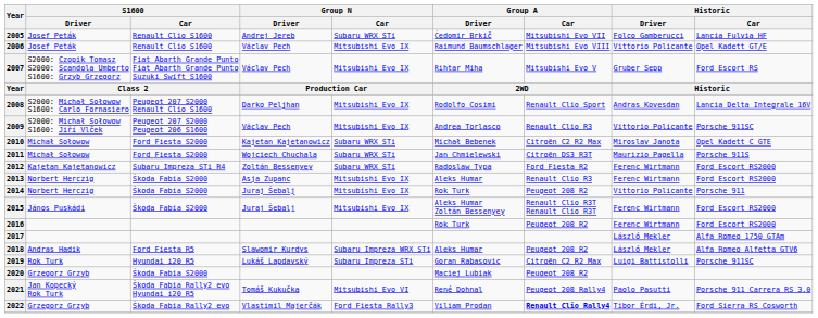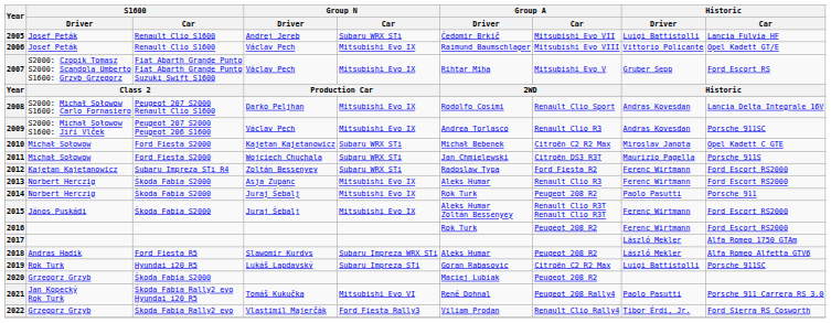 <table class="wikitable" style="font-size: 85%">
 <tr>
 <th rowspan=2>Year</th>
 <th colspan=2>S1600</th>
 <th colspan=2>Group N</th>
 <th colspan=2>Group A</th>
 <th colspan=2>Historic</th>
 </tr>
 <tr>
 <th>Driver</th>
 <th>Car</th>
 <th>Driver</th>
 <th>Car</th>
 <th>Driver</th>
 <th>Car</th>
 <th>Driver</th>
 <th>Car</th>
 </tr>
 <tr>
 <th>2005</th>
 <td> <a href='#'>Josef Peták</a></td>
 <td><a href='#'>Renault Clio S1600</a></td>
 <td> <a href='#'>Andrej Jereb</a></td>
 <td><a href='#'>Subaru WRX STi</a></td>
 <td> <a href='#'>Čedomir Brkič</a></td>
 <td><a href='#'>Mitsubishi Evo VII</a></td>
-<td> <a href='#'>Folco Gamberucci</a></td>
+<td> <a href='#'>Luigi Battistolli</a></td>
 <td><a href='#'>Lancia Fulvia HF</a></td>
 </tr>
 <tr>
 <th>2006</th>
 <td> <a href='#'>Josef Peták</a></td>
 <td><a href='#'>Renault Clio S1600</a></td>
 <td> <a href='#'>Václav Pech</a></td>
 <td><a href='#'>Mitsubishi Evo IX</a></td>
 <td> <a href='#'>Raimund Baumschlager</a></td>
 <td><a href='#'>Mitsubishi Evo VIII</a></td>
 <td> <a href='#'>Vittorio Policante</a></td>
 <td><a href='#'>Opel Kadett GT/E</a></td>
 </tr>
 <tr>
 <th>2007</th>
 <td>S2000:  <a href='#'>Czopik Tomasz</a><br> S2000:  <a href='#'>Scandola Umberto</a><br> S1600:  <a href='#'>Grzyb Grzegorz</a></td>
 <td><a href='#'>Fiat Abarth Grande Punto</a><br> <a href='#'>Fiat Abarth Grande Punto</a><br> <a href='#'>Suzuki Swift S1600</a></td>
 <td> <a href='#'>Václav Pech</a></td>
 <td><a href='#'>Mitsubishi Evo IX</a></td>
 <td> <a href='#'>Rihtar Miha</a></td>
 <td><a href='#'>Mitsubishi Evo V</a></td>
 <td> <a href='#'>Gruber Sepp</a></td>
 <td><a href='#'>Ford Escort RS</a></td>
 </tr>
 <tr>
 <th>Year</th>
 <th colspan=2>Class 2</th>
 <th colspan=2>Production Car</th>
 <th colspan=2>2WD</th>
 <th colspan=2>Historic</th>
 </tr>
 <tr>
 <th>2008</th>
 <td>S2000:  <a href='#'>Michał Sołowow</a><br> S1600:  <a href='#'>Carlo Fornasiero</a></td>
 <td><a href='#'>Peugeot 207 S2000</a><br> <a href='#'>Renault Clio S1600</a></td>
 <td> <a href='#'>Darko Peljhan</a></td>
 <td><a href='#'>Mitsubishi Evo IX</a></td>
 <td> <a href='#'>Rodolfo Cosimi</a></td>
 <td><a href='#'>Renault Clio Sport</a></td>
 <td> <a href='#'>Andras Kovesdan</a></td>
 <td><a href='#'>Lancia Delta Integrale 16V</a></td>
 </tr>
 <tr>
 <th>2009</th>
 <td>S2000:  <a href='#'>Michał Sołowow</a><br> S1600:  <a href='#'>Jiří Vlček</a></td>
 <td><a href='#'>Peugeot 207 S2000</a><br> <a href='#'>Peugeot 206 S1600</a></td>
 <td> <a href='#'>Václav Pech</a></td>
 <td><a href='#'>Mitsubishi Evo IX</a></td>
 <td> <a href='#'>Andrea Torlasco</a></td>
 <td><a href='#'>Renault Clio R3</a></td>
-<td> <a href='#'>Vittorio Policante</a></td>
+<td> <a href='#'>Andras Kovesdan</a></td>
 <td><a href='#'>Porsche 911SC</a></td>
 </tr>
 <tr>
 <th>2010</th>
 <td> <a href='#'>Michał Sołowow</a></td>
 <td><a href='#'>Ford Fiesta S2000</a></td>
 <td> <a href='#'>Kajetan Kajetanowicz</a></td>
 <td><a href='#'>Subaru WRX STi</a></td>
 <td> <a href='#'>Michał Bebenek</a></td>
 <td><a href='#'>Citroën C2 R2 Max</a></td>
 <td> <a href='#'>Miroslav Janota</a></td>
 <td><a href='#'>Opel Kadett C GTE</a></td>
 </tr>
 <tr>
 <th>2011</th>
 <td> <a href='#'>Michał Sołowow</a></td>
 <td><a href='#'>Ford Fiesta S2000</a></td>
 <td> <a href='#'>Wojciech Chuchala</a></td>
 <td><a href='#'>Subaru WRX STi</a></td>
 <td> <a href='#'>Jan Chmielewski</a></td>
 <td><a href='#'>Citroën DS3 R3T</a></td>
 <td> <a href='#'>Maurizio Pagella</a></td>
 <td><a href='#'>Porsche 911S</a></td>
 </tr>
 <tr>
 <th>2012</th>
 <td> <a href='#'>Kajetan Kajetanowicz</a></td>
 <td><a href='#'>Subaru Impreza STi R4</a></td>
 <td> <a href='#'>Zoltán Bessenyey</a></td>
 <td><a href='#'>Subaru WRX STi</a></td>
 <td> <a href='#'>Radoslaw Typa</a></td>
 <td><a href='#'>Ford Fiesta R2</a></td>
 <td> <a href='#'>Ferenc Wirtmann</a></td>
 <td><a href='#'>Ford Escort RS2000</a></td>
 </tr>
 <tr>
 <th>2013</th>
 <td> <a href='#'>Norbert Herczig</a></td>
 <td><a href='#'>Škoda Fabia S2000</a></td>
 <td> <a href='#'>Asja Zupanc</a></td>
 <td><a href='#'>Mitsubishi Evo IX</a></td>
 <td> <a href='#'>Aleks Humar</a></td>
 <td><a href='#'>Renault Clio R3</a></td>
 <td> <a href='#'>Ferenc Wirtmann</a></td>
 <td><a href='#'>Ford Escort RS2000</a></td>
 </tr>
 <tr>
 <th>2014</th>
 <td> <a href='#'>Norbert Herczig</a></td>
 <td><a href='#'>Škoda Fabia S2000</a></td>
 <td> <a href='#'>Juraj Šebalj</a></td>
 <td><a href='#'>Mitsubishi Evo IX</a></td>
 <td> <a href='#'>Rok Turk</a></td>
 <td><a href='#'>Peugeot 208 R2</a></td>
-<td> <a href='#'>Vittorio Policante</a></td>
+<td> <a href='#'>Paolo Pasutti</a></td>
 <td><a href='#'>Porsche 911</a></td>
 </tr>
 <tr>
 <th>2015</th>
 <td> <a href='#'>János Puskádi</a></td>
 <td><a href='#'>Škoda Fabia S2000</a></td>
 <td> <a href='#'>Juraj Šebalj</a></td>
 <td><a href='#'>Mitsubishi Evo IX</a></td>
 <td> <a href='#'>Aleks Humar</a><br>  <a href='#'>Zoltán Bessenyey</a></td>
 <td><a href='#'>Renault Clio R3T</a><br> <a href='#'>Renault Clio R3T</a></td>
 <td> <a href='#'>Ferenc Wirtmann</a></td>
 <td><a href='#'>Ford Escort RS2000</a></td>
 </tr>
 <tr>
 <th>2016</th>
 <td></td>
 <td></td>
 <td></td>
 <td></td>
 <td> <a href='#'>Rok Turk</a></td>
 <td><a href='#'>Peugeot 208 R2</a></td>
 <td> <a href='#'>Ferenc Wirtmann</a></td>
 <td><a href='#'>Ford Escort RS2000</a></td>
 </tr>
 <tr>
 <th>2017</th>
 <td></td>
 <td></td>
 <td></td>
 <td></td>
 <td></td>
 <td></td>
 <td> <a href='#'>László Mekler</a></td>
 <td><a href='#'>Alfa Romeo 1750 GTAm</a></td>
 </tr>
 <tr>
 <th>2018</th>
 <td> <a href='#'>Andras Hadik</a></td>
 <td><a href='#'>Ford Fiesta R5</a></td>
 <td> <a href='#'>Slawomir Kurdys</a></td>
 <td><a href='#'>Subaru Impreza WRX STi</a></td>
 <td> <a href='#'>Aleks Humar</a></td>
 <td><a href='#'>Peugeot 208 R2</a></td>
 <td> <a href='#'>László Mekler</a></td>
 <td><a href='#'>Alfa Romeo Alfetta GTV6</a></td>
 </tr>
 <tr>
 <th>2019</th>
 <td> <a href='#'>Rok Turk</a></td>
 <td><a href='#'>Hyundai i20 R5</a></td>
 <td> <a href='#'>Lukáš Lapdavský</a></td>
 <td><a href='#'>Subaru Impreza STi</a></td>
 <td> <a href='#'>Goran Rabasovic</a></td>
 <td><a href='#'>Citroën C2 R2 Max</a></td>
 <td> <a href='#'>Luigi Battistolli</a></td>
 <td><a href='#'>Porsche 911SC</a></td>
 </tr>
 <tr>
 <th>2020</th>
 <td> <a href='#'>Grzegorz Grzyb</a></td>
 <td><a href='#'>Škoda Fabia S2000</a></td>
 <td></td>
 <td></td>
 <td> <a href='#'>Maciej Lubiak</a></td>
 <td><a href='#'>Peugeot 208 R2</a></td>
 <td></td>
 <td></td>
 </tr>
 <tr>
 <th>2021</th>
 <td> <a href='#'>Jan Kopecký</a><br>  <a href='#'>Rok Turk</a></td>
 <td><a href='#'>Škoda Fabia Rally2 evo</a><br> <a href='#'>Hyundai i20 R5</a></td>
 <td> <a href='#'>Tomáš Kukučka</a></td>
 <td><a href='#'>Mitsubishi Evo VI</a></td>
 <td> <a href='#'>René Dohnal</a></td>
 <td><a href='#'>Peugeot 208 Rally4</a></td>
 <td> <a href='#'>Paolo Pasutti</a></td>
 <td><a href='#'>Porsche 911 Carrera RS 3.0</a></td>
 </tr>
 <tr>
 <th>2022</th>
 <td> <a href='#'>Grzegorz Grzyb</a></td>
 <td><a href='#'>Škoda Fabia Rally2 evo</a></td>
 <td> <a href='#'>Vlastimil Majerčák</a></td>
 <td><a href='#'>Ford Fiesta Rally3</a></td>
 <td> <a href='#'>Viliam Prodan</a></td>
-<td><strong><a href='#'>Renault Clio Rally4</a></strong></td>
+<td><a href='#'>Renault Clio Rally4</a></td>
 <td> <a href='#'>Tibor Érdi, Jr.</a></td>
 <td><a href='#'>Ford Sierra RS Cosworth</a></td>
 </tr>
 <tr>
 </tr>
 </table>
